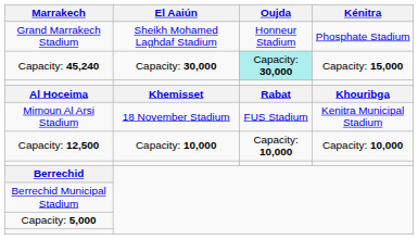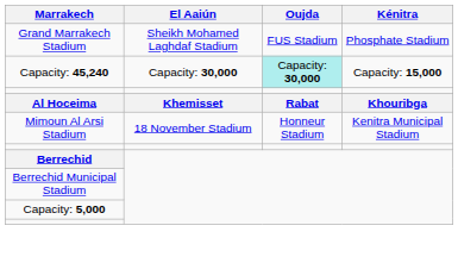 <table class="wikitable" style="text-align:center">
 <tr>
 <th><a href='#'>Marrakech</a></th>
 <th><a href='#'>El Aaiún</a></th>
 <th><a href='#'>Oujda</a></th>
 <th><a href='#'>Kénitra</a></th>
 </tr>
 <tr>
 <td><a href='#'>Grand Marrakech Stadium</a></td>
 <td><a href='#'>Sheikh Mohamed Laghdaf Stadium</a></td>
-<td><a href='#'>Honneur Stadium</a></td>
+<td><a href='#'>FUS Stadium</a></td>
 <td><a href='#'>Phosphate Stadium</a></td>
 </tr>
 <tr>
 <td>Capacity: <strong>45,240</strong></td>
 <td>Capacity: <strong>30,000</strong></td>
 <td style="background: paleturquoise;">Capacity: <strong>30,000</strong></td>
 <td>Capacity: <strong>15,000</strong></td>
 </tr>
 <tr>
 <td></td>
 <td></td>
 <td></td>
 <td></td>
 </tr>
 <tr>
 <th><a href='#'>Al Hoceima</a></th>
 <th><a href='#'>Khemisset</a></th>
 <th><a href='#'>Rabat</a></th>
 <th><a href='#'>Khouribga</a></th>
 </tr>
 <tr>
 <td><a href='#'>Mimoun Al Arsi Stadium</a></td>
 <td><a href='#'>18 November Stadium</a></td>
-<td><a href='#'>FUS Stadium</a></td>
+<td><a href='#'>Honneur Stadium</a></td>
 <td><a href='#'>Kenitra Municipal Stadium</a></td>
-</tr>
-<tr>
-<td>Capacity: <strong>12,500</strong></td>
-<td>Capacity: <strong>10,000</strong></td>
-<td>Capacity: <strong>10,000</strong></td>
-<td>Capacity: <strong>10,000</strong></td>
 </tr>
 <tr>
 <td></td>
 <td></td>
 <td></td>
 <td></td>
 </tr>
 <tr>
 <th><a href='#'>Berrechid</a></th>
 </tr>
 <tr>
 <td><a href='#'>Berrechid Municipal Stadium</a></td>
 </tr>
 <tr>
 <td>Capacity: <strong>5,000</strong></td>
 </tr>
 <tr>
 <td></td>
 </tr>
 </table>
